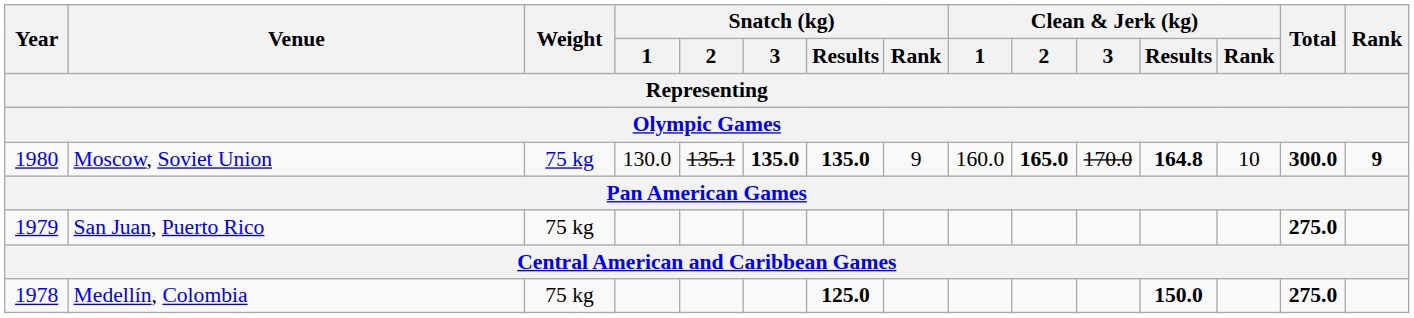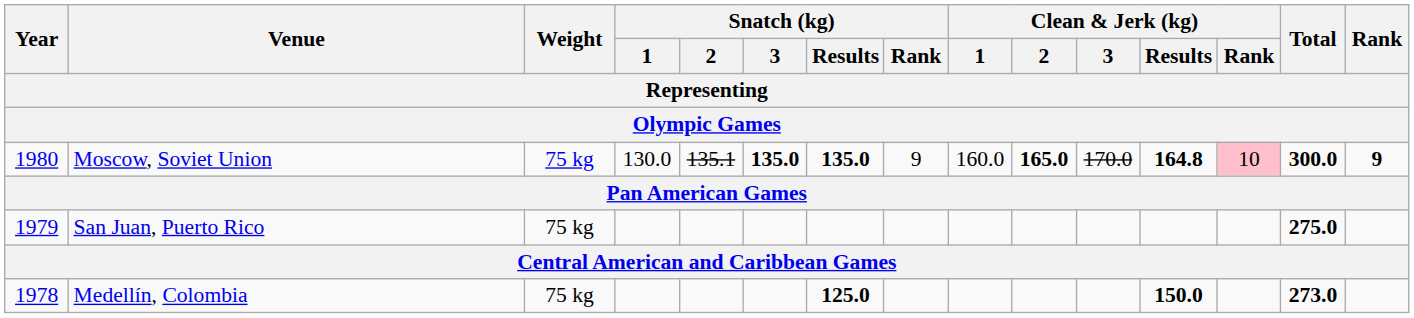 <table class = "wikitable" style="text-align:center;">
 <tr>
 <th rowspan=2 width=40>Year</th>
 <th rowspan=2 width=330>Venue</th>
 <th rowspan=2 width=60>Weight</th>
 <th colspan=5>Snatch (kg)</th>
 <th colspan=5>Clean & Jerk (kg)</th>
 <th rowspan=2 width=40>Total</th>
 <th rowspan=2 width=40>Rank</th>
 </tr>
 <tr>
 <th width=40>1</th>
 <th width=40>2</th>
 <th width=40>3</th>
 <th width=40>Results</th>
 <th width=40>Rank</th>
 <th width=40>1</th>
 <th width=40>2</th>
 <th width=40>3</th>
 <th width=40>Results</th>
 <th width=40>Rank</th>
 </tr>
 <tr>
 <th colspan=15>Representing </th>
 </tr>
 <tr>
 <th colspan=15><a href='#'>Olympic Games</a></th>
 </tr>
 <tr>
 <td><a href='#'>1980</a></td>
 <td align=left> <a href='#'>Moscow</a>, <a href='#'>Soviet Union</a></td>
 <td><a href='#'>75 kg</a></td>
 <td>130.0</td>
 <td><s>135.1</s></td>
 <td><strong>135.0</strong></td>
 <td><strong>135.0</strong></td>
 <td>9</td>
 <td>160.0</td>
 <td><strong>165.0</strong></td>
 <td><s>170.0</s></td>
 <td><strong>164.8</strong></td>
-<td>10</td>
+<td style="background: pink;">10</td>
 <td><strong>300.0</strong></td>
 <td><strong>9</strong></td>
 </tr>
 <tr>
 <th colspan=15><a href='#'>Pan American Games</a></th>
 </tr>
 <tr>
 <td><a href='#'>1979</a></td>
 <td align=left> <a href='#'>San Juan</a>, <a href='#'>Puerto Rico</a></td>
 <td>75 kg</td>
 <td></td>
 <td></td>
 <td></td>
 <td><strong></strong></td>
 <td><strong></strong></td>
 <td></td>
 <td></td>
 <td></td>
 <td><strong></strong></td>
 <td><strong></strong></td>
 <td><strong>275.0</strong></td>
 <td><strong></strong></td>
 </tr>
 <tr>
 <th colspan=15><a href='#'>Central American and Caribbean Games</a></th>
 </tr>
 <tr>
 <td><a href='#'>1978</a></td>
 <td align=left> <a href='#'>Medellín</a>, <a href='#'>Colombia</a></td>
 <td>75 kg</td>
 <td></td>
 <td></td>
 <td></td>
 <td><strong>125.0</strong></td>
 <td><strong></strong></td>
 <td></td>
 <td></td>
 <td></td>
 <td><strong>150.0</strong></td>
 <td><strong></strong></td>
-<td><strong>275.0</strong></td>
+<td><strong>273.0</strong></td>
 <td><strong></strong></td>
 </tr>
 </table>
